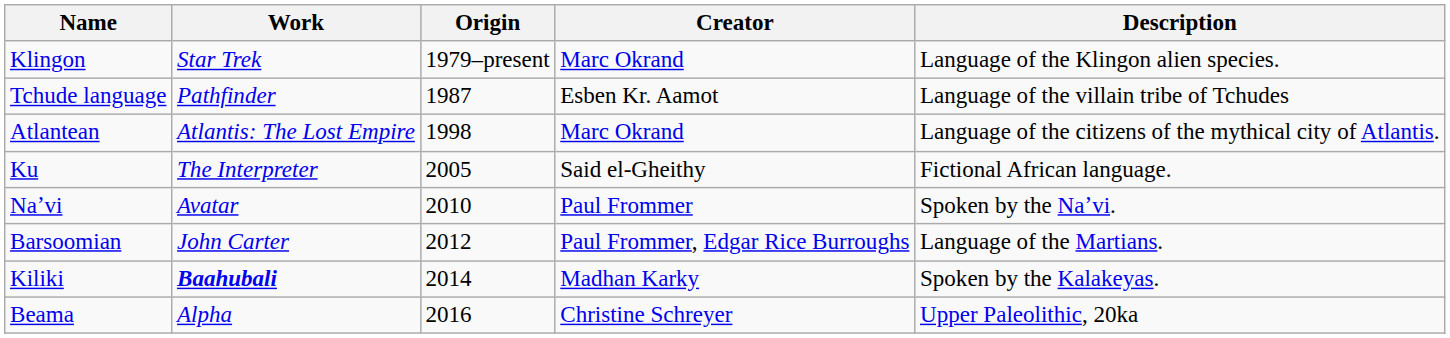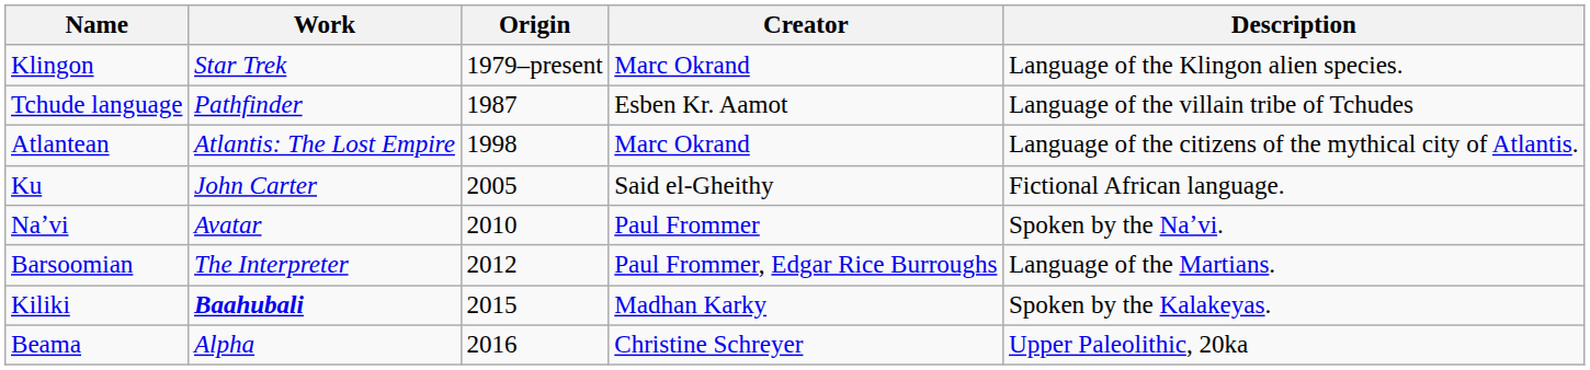 <table class="wikitable sortable">
 <tr>
 <th>Name</th>
 <th>Work</th>
 <th>Origin</th>
 <th>Creator</th>
 <th>Description</th>
 </tr>
 <tr>
 <td><a href='#'>Klingon</a></td>
 <td><em><a href='#'>Star Trek</a></em></td>
 <td>1979–present</td>
 <td><a href='#'>Marc Okrand</a></td>
 <td>Language of the Klingon alien species.</td>
 </tr>
 <tr>
 <td><a href='#'>Tchude language</a></td>
 <td><em><a href='#'>Pathfinder</a></em></td>
 <td>1987</td>
 <td>Esben Kr. Aamot</td>
 <td>Language of the villain tribe of Tchudes</td>
 </tr>
 <tr>
 <td><a href='#'>Atlantean</a></td>
 <td><em><a href='#'>Atlantis: The Lost Empire</a></em></td>
 <td>1998</td>
 <td><a href='#'>Marc Okrand</a></td>
 <td>Language of the citizens of the mythical city of <a href='#'>Atlantis</a>.</td>
 </tr>
 <tr>
 <td><a href='#'>Ku</a></td>
-<td><em><a href='#'>The Interpreter</a></em></td>
+<td><em><a href='#'>John Carter</a></em></td>
 <td>2005</td>
 <td>Said el-Gheithy</td>
 <td>Fictional African language.</td>
 </tr>
 <tr>
 <td><a href='#'>Naʼvi</a></td>
 <td><em><a href='#'>Avatar</a></em></td>
 <td>2010</td>
 <td><a href='#'>Paul Frommer</a></td>
 <td>Spoken by the <a href='#'>Naʼvi</a>.</td>
 </tr>
 <tr>
 <td><a href='#'>Barsoomian</a></td>
-<td><em><a href='#'>John Carter</a></em></td>
+<td><em><a href='#'>The Interpreter</a></em></td>
 <td>2012</td>
 <td><a href='#'>Paul Frommer</a>, <a href='#'>Edgar Rice Burroughs</a></td>
 <td>Language of the <a href='#'>Martians</a>.</td>
 </tr>
 <tr>
 <td><a href='#'>Kiliki</a></td>
 <td><strong><em><a href='#'>Baahubali</a></em></strong></td>
-<td>2014</td>
+<td>2015</td>
 <td><a href='#'>Madhan Karky</a></td>
 <td>Spoken by the <a href='#'>Kalakeyas</a>.</td>
 </tr>
 <tr>
 <td><a href='#'>Beama</a></td>
 <td><em><a href='#'>Alpha</a></em></td>
 <td>2016</td>
 <td><a href='#'>Christine Schreyer</a></td>
 <td><a href='#'>Upper Paleolithic</a>, 20ka</td>
 </tr>
 </table>
